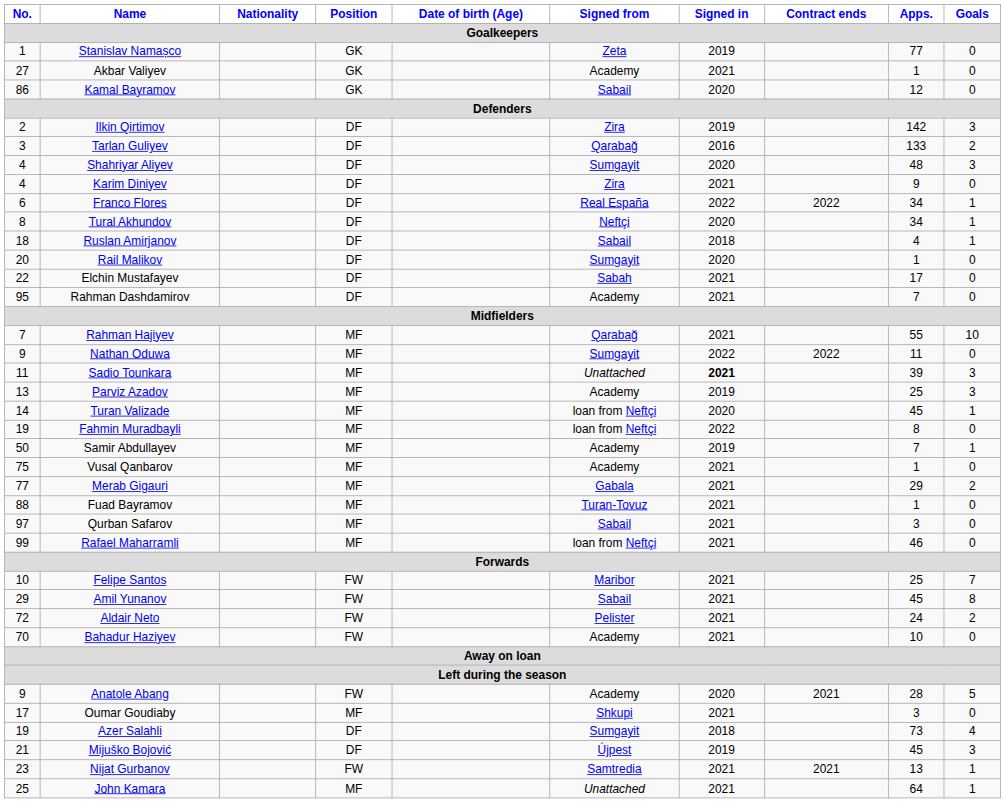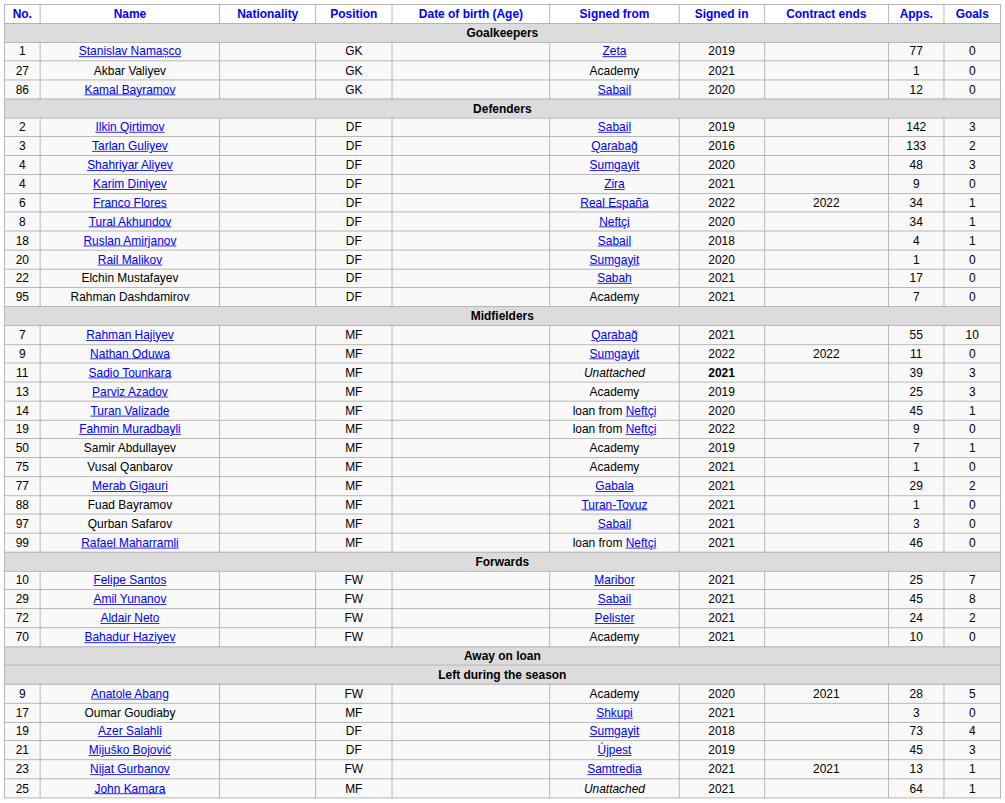 <table class="wikitable"  style="text-align:center; font-size:90%; width:95%;">
 <tr>
 <th style="background:white; color:blue; text-align:center;">No.</th>
 <th style="background:white; color:blue; text-align:center;">Name</th>
 <th style="background:white; color:blue; text-align:center;">Nationality</th>
 <th style="background:white; color:blue; text-align:center;">Position</th>
 <th style="background:white; color:blue; text-align:center;">Date of birth (Age)</th>
 <th style="background:white; color:blue; text-align:center;">Signed from</th>
 <th style="background:white; color:blue; text-align:center;">Signed in</th>
 <th style="background:white; color:blue; text-align:center;">Contract ends</th>
 <th style="background:white; color:blue; text-align:center;">Apps.</th>
 <th style="background:white; color:blue; text-align:center;">Goals</th>
 </tr>
 <tr>
 <th colspan="11"  style="background:#dcdcdc; text-align:center;">Goalkeepers</th>
 </tr>
 <tr>
 <td>1</td>
 <td><a href='#'>Stanislav Namașco</a></td>
 <td></td>
 <td>GK</td>
 <td></td>
 <td><a href='#'>Zeta</a></td>
 <td>2019</td>
 <td></td>
 <td>77</td>
 <td>0</td>
 </tr>
 <tr>
 <td>27</td>
 <td>Akbar Valiyev</td>
 <td></td>
 <td>GK</td>
 <td></td>
 <td>Academy</td>
 <td>2021</td>
 <td></td>
 <td>1</td>
 <td>0</td>
 </tr>
 <tr>
 <td>86</td>
 <td><a href='#'>Kamal Bayramov</a></td>
 <td></td>
 <td>GK</td>
 <td></td>
 <td><a href='#'>Sabail</a></td>
 <td>2020</td>
 <td></td>
 <td>12</td>
 <td>0</td>
 </tr>
 <tr>
 <th colspan="11"  style="background:#dcdcdc; text-align:center;">Defenders</th>
 </tr>
 <tr>
 <td>2</td>
 <td><a href='#'>Ilkin Qirtimov</a></td>
 <td></td>
 <td>DF</td>
 <td></td>
-<td><a href='#'>Zira</a></td>
+<td><a href='#'>Sabail</a></td>
 <td>2019</td>
 <td></td>
 <td>142</td>
 <td>3</td>
 </tr>
 <tr>
 <td>3</td>
 <td><a href='#'>Tarlan Guliyev</a></td>
 <td></td>
 <td>DF</td>
 <td></td>
 <td><a href='#'>Qarabağ</a></td>
 <td>2016</td>
 <td></td>
 <td>133</td>
 <td>2</td>
 </tr>
 <tr>
 <td>4</td>
 <td><a href='#'>Shahriyar Aliyev</a></td>
 <td></td>
 <td>DF</td>
 <td></td>
 <td><a href='#'>Sumgayit</a></td>
 <td>2020</td>
 <td></td>
 <td>48</td>
 <td>3</td>
 </tr>
 <tr>
 <td>4</td>
 <td><a href='#'>Karim Diniyev</a></td>
 <td></td>
 <td>DF</td>
 <td></td>
 <td><a href='#'>Zira</a></td>
 <td>2021</td>
 <td></td>
 <td>9</td>
 <td>0</td>
 </tr>
 <tr>
 <td>6</td>
 <td><a href='#'>Franco Flores</a></td>
 <td></td>
 <td>DF</td>
 <td></td>
 <td><a href='#'>Real España</a></td>
 <td>2022</td>
 <td>2022</td>
 <td>34</td>
 <td>1</td>
 </tr>
 <tr>
 <td>8</td>
 <td><a href='#'>Tural Akhundov</a></td>
 <td></td>
 <td>DF</td>
 <td></td>
 <td><a href='#'>Neftçi</a></td>
 <td>2020</td>
 <td></td>
 <td>34</td>
 <td>1</td>
 </tr>
 <tr>
 <td>18</td>
 <td><a href='#'>Ruslan Amirjanov</a></td>
 <td></td>
 <td>DF</td>
 <td></td>
 <td><a href='#'>Sabail</a></td>
 <td>2018</td>
 <td></td>
 <td>4</td>
 <td>1</td>
 </tr>
 <tr>
 <td>20</td>
 <td><a href='#'>Rail Malikov</a></td>
 <td></td>
 <td>DF</td>
 <td></td>
 <td><a href='#'>Sumgayit</a></td>
 <td>2020</td>
 <td></td>
 <td>1</td>
 <td>0</td>
 </tr>
 <tr>
 <td>22</td>
 <td>Elchin Mustafayev</td>
 <td></td>
 <td>DF</td>
 <td></td>
 <td><a href='#'>Sabah</a></td>
 <td>2021</td>
 <td></td>
 <td>17</td>
 <td>0</td>
 </tr>
 <tr>
 <td>95</td>
 <td>Rahman Dashdamirov</td>
 <td></td>
 <td>DF</td>
 <td></td>
 <td>Academy</td>
 <td>2021</td>
 <td></td>
 <td>7</td>
 <td>0</td>
 </tr>
 <tr>
 <th colspan="11"  style="background:#dcdcdc; text-align:center;">Midfielders</th>
 </tr>
 <tr>
 <td>7</td>
 <td><a href='#'>Rahman Hajiyev</a></td>
 <td></td>
 <td>MF</td>
 <td></td>
 <td><a href='#'>Qarabağ</a></td>
 <td>2021</td>
 <td></td>
 <td>55</td>
 <td>10</td>
 </tr>
 <tr>
 <td>9</td>
 <td><a href='#'>Nathan Oduwa</a></td>
 <td></td>
 <td>MF</td>
 <td></td>
 <td><a href='#'>Sumgayit</a></td>
 <td>2022</td>
 <td>2022</td>
 <td>11</td>
 <td>0</td>
 </tr>
 <tr>
 <td>11</td>
 <td><a href='#'>Sadio Tounkara</a></td>
 <td></td>
 <td>MF</td>
 <td></td>
 <td><em>Unattached</em></td>
 <td><strong>2021</strong></td>
 <td></td>
 <td>39</td>
 <td>3</td>
 </tr>
 <tr>
 <td>13</td>
 <td><a href='#'>Parviz Azadov</a></td>
 <td></td>
 <td>MF</td>
 <td></td>
 <td>Academy</td>
 <td>2019</td>
 <td></td>
 <td>25</td>
 <td>3</td>
 </tr>
 <tr>
 <td>14</td>
 <td><a href='#'>Turan Valizade</a></td>
 <td></td>
 <td>MF</td>
 <td></td>
 <td>loan from <a href='#'>Neftçi</a></td>
 <td>2020</td>
 <td></td>
 <td>45</td>
 <td>1</td>
 </tr>
 <tr>
 <td>19</td>
 <td><a href='#'>Fahmin Muradbayli</a></td>
 <td></td>
 <td>MF</td>
 <td></td>
 <td>loan from <a href='#'>Neftçi</a></td>
 <td>2022</td>
 <td></td>
-<td>8</td>
+<td>9</td>
 <td>0</td>
 </tr>
 <tr>
 <td>50</td>
 <td>Samir Abdullayev</td>
 <td></td>
 <td>MF</td>
 <td></td>
 <td>Academy</td>
 <td>2019</td>
 <td></td>
 <td>7</td>
 <td>1</td>
 </tr>
 <tr>
 <td>75</td>
 <td>Vusal Qanbarov</td>
 <td></td>
 <td>MF</td>
 <td></td>
 <td>Academy</td>
 <td>2021</td>
 <td></td>
 <td>1</td>
 <td>0</td>
 </tr>
 <tr>
 <td>77</td>
 <td><a href='#'>Merab Gigauri</a></td>
 <td></td>
 <td>MF</td>
 <td></td>
 <td><a href='#'>Gabala</a></td>
 <td>2021</td>
 <td></td>
 <td>29</td>
 <td>2</td>
 </tr>
 <tr>
 <td>88</td>
 <td>Fuad Bayramov</td>
 <td></td>
 <td>MF</td>
 <td></td>
 <td><a href='#'>Turan-Tovuz</a></td>
 <td>2021</td>
 <td></td>
 <td>1</td>
 <td>0</td>
 </tr>
 <tr>
 <td>97</td>
 <td>Qurban Safarov</td>
 <td></td>
 <td>MF</td>
 <td></td>
 <td><a href='#'>Sabail</a></td>
 <td>2021</td>
 <td></td>
 <td>3</td>
 <td>0</td>
 </tr>
 <tr>
 <td>99</td>
 <td><a href='#'>Rafael Maharramli</a></td>
 <td></td>
 <td>MF</td>
 <td></td>
 <td>loan from <a href='#'>Neftçi</a></td>
 <td>2021</td>
 <td></td>
 <td>46</td>
 <td>0</td>
 </tr>
 <tr>
 <th colspan="11"  style="background:#dcdcdc; text-align:center;">Forwards</th>
 </tr>
 <tr>
 <td>10</td>
 <td><a href='#'>Felipe Santos</a></td>
 <td></td>
 <td>FW</td>
 <td></td>
 <td><a href='#'>Maribor</a></td>
 <td>2021</td>
 <td></td>
 <td>25</td>
 <td>7</td>
 </tr>
 <tr>
 <td>29</td>
 <td><a href='#'>Amil Yunanov</a></td>
 <td></td>
 <td>FW</td>
 <td></td>
 <td><a href='#'>Sabail</a></td>
 <td>2021</td>
 <td></td>
 <td>45</td>
 <td>8</td>
 </tr>
 <tr>
 <td>72</td>
 <td><a href='#'>Aldair Neto</a></td>
 <td></td>
 <td>FW</td>
 <td></td>
 <td><a href='#'>Pelister</a></td>
 <td>2021</td>
 <td></td>
 <td>24</td>
 <td>2</td>
 </tr>
 <tr>
 <td>70</td>
 <td><a href='#'>Bahadur Haziyev</a></td>
 <td></td>
 <td>FW</td>
 <td></td>
 <td>Academy</td>
 <td>2021</td>
 <td></td>
 <td>10</td>
 <td>0</td>
 </tr>
 <tr>
 <th colspan="11"  style="background:#dcdcdc; text-align:center;">Away on loan</th>
 </tr>
 <tr>
 <th colspan="11"  style="background:#dcdcdc; text-align:center;">Left during the season</th>
 </tr>
 <tr>
 <td>9</td>
 <td><a href='#'>Anatole Abang</a></td>
 <td></td>
 <td>FW</td>
 <td></td>
 <td>Academy</td>
 <td>2020</td>
 <td>2021</td>
 <td>28</td>
 <td>5</td>
 </tr>
 <tr>
 <td>17</td>
 <td>Oumar Goudiaby</td>
 <td></td>
 <td>MF</td>
 <td></td>
 <td><a href='#'>Shkupi</a></td>
 <td>2021</td>
 <td></td>
 <td>3</td>
 <td>0</td>
 </tr>
 <tr>
 <td>19</td>
 <td><a href='#'>Azer Salahli</a></td>
 <td></td>
 <td>DF</td>
 <td></td>
 <td><a href='#'>Sumgayit</a></td>
 <td>2018</td>
 <td></td>
 <td>73</td>
 <td>4</td>
 </tr>
 <tr>
 <td>21</td>
 <td><a href='#'>Mijuško Bojović</a></td>
 <td></td>
 <td>DF</td>
 <td></td>
 <td><a href='#'>Újpest</a></td>
 <td>2019</td>
 <td></td>
 <td>45</td>
 <td>3</td>
 </tr>
 <tr>
 <td>23</td>
 <td><a href='#'>Nijat Gurbanov</a></td>
 <td></td>
 <td>FW</td>
 <td></td>
 <td><a href='#'>Samtredia</a></td>
 <td>2021</td>
 <td>2021</td>
 <td>13</td>
 <td>1</td>
 </tr>
 <tr>
 <td>25</td>
 <td><a href='#'>John Kamara</a></td>
 <td></td>
 <td>MF</td>
 <td></td>
 <td><em>Unattached</em></td>
 <td>2021</td>
 <td></td>
 <td>64</td>
 <td>1</td>
 </tr>
 </table>
